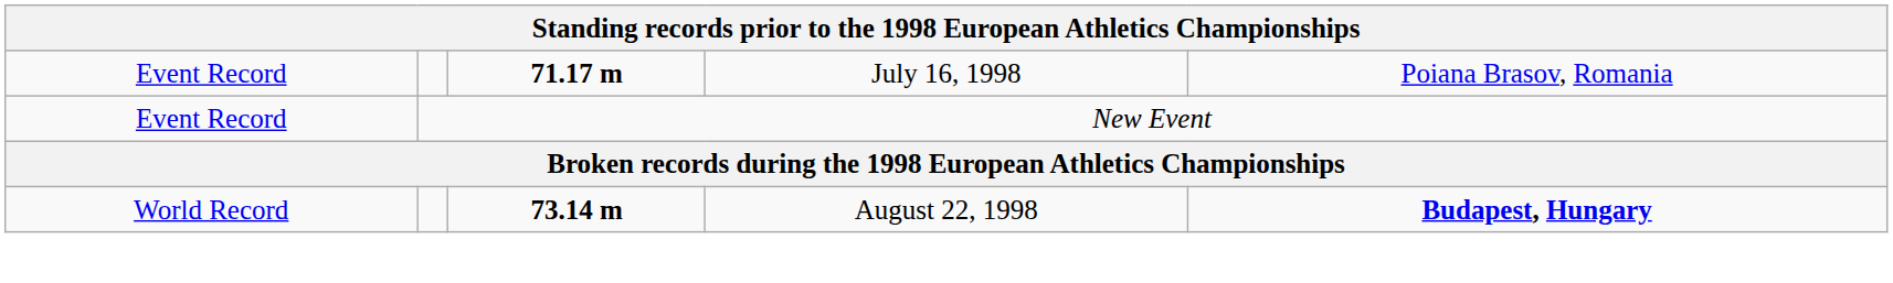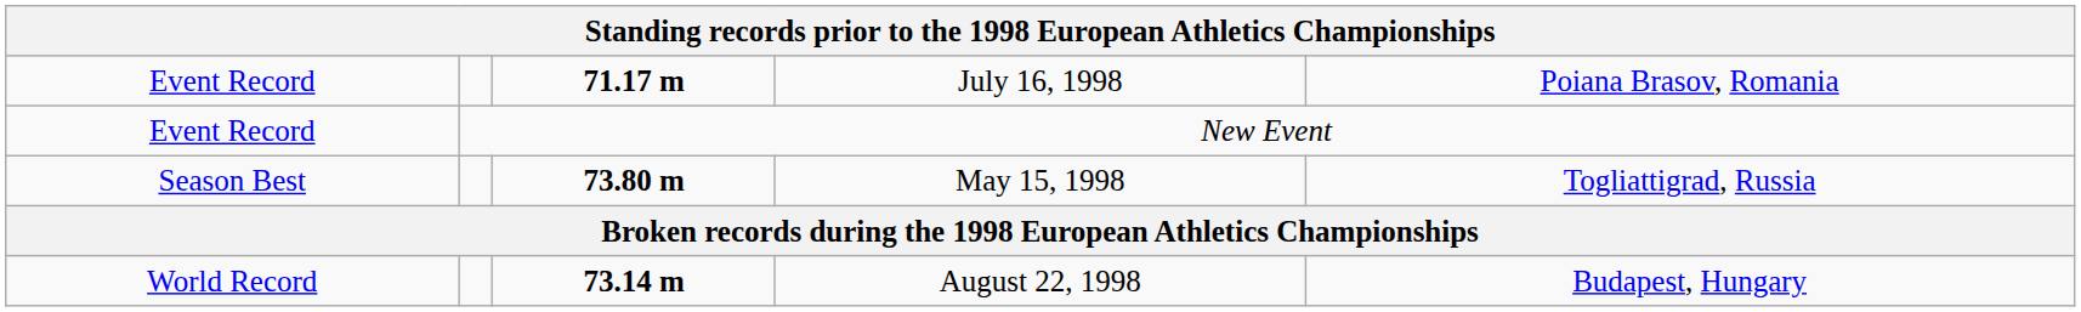 <table class="wikitable" style=" text-align:center; font-size:110%;" width="95%">
 <tr>
 <th colspan="5">Standing records prior to the 1998 European Athletics Championships</th>
 </tr>
 <tr>
 <td><a href='#'>Event Record</a></td>
 <td></td>
 <td><strong>71.17 m </strong></td>
 <td>July 16, 1998</td>
 <td> <a href='#'>Poiana Brasov</a>, <a href='#'>Romania</a></td>
 </tr>
 <tr>
 <td><a href='#'>Event Record</a></td>
 <td colspan=4><em>New Event</em></td>
 </tr>
 <tr>
+<td><a href='#'>Season Best</a></td>
+<td></td>
+<td><strong>73.80 m</strong> </td>
+<td>May 15, 1998</td>
+<td> <a href='#'>Togliattigrad</a>, <a href='#'>Russia</a></td>
+</tr>
+<tr>
 <th colspan="5">Broken records during the 1998 European Athletics Championships</th>
 </tr>
 <tr>
 <td><a href='#'>World Record</a></td>
 <td></td>
 <td><strong>73.14 m </strong></td>
 <td>August 22, 1998</td>
-<td><strong> <a href='#'>Budapest</a>, <a href='#'>Hungary</a></strong></td>
+<td> <a href='#'>Budapest</a>, <a href='#'>Hungary</a></td>
 </tr>
 </table>
